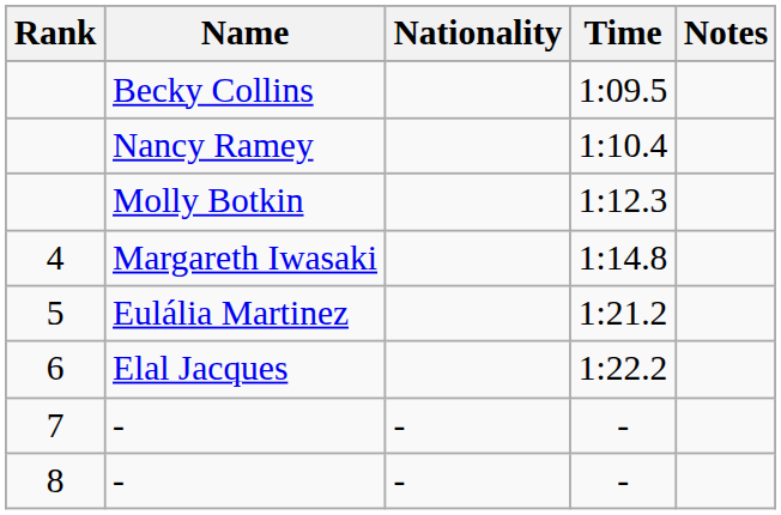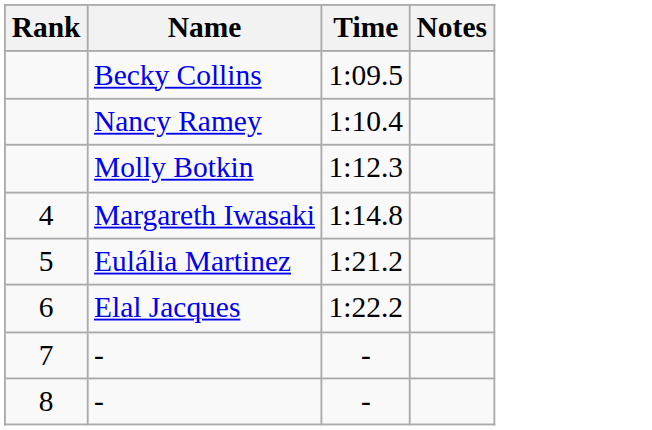 <table class="wikitable sortable" style="text-align:center">
 <tr>
 <th>Rank</th>
 <th>Name</th>
-<th>Nationality</th>
 <th>Time</th>
 <th>Notes</th>
 </tr>
 <tr>
 <td></td>
 <td align=left><a href='#'>Becky Collins</a></td>
-<td align=left></td>
 <td>1:09.5</td>
 <td></td>
 </tr>
 <tr>
 <td></td>
 <td align=left><a href='#'>Nancy Ramey</a></td>
-<td align=left></td>
 <td>1:10.4</td>
 <td></td>
 </tr>
 <tr>
 <td></td>
 <td align=left><a href='#'>Molly Botkin</a></td>
-<td align=left></td>
 <td>1:12.3</td>
 <td></td>
 </tr>
 <tr>
 <td>4</td>
 <td align=left><a href='#'>Margareth Iwasaki</a></td>
-<td align=left></td>
 <td>1:14.8</td>
 <td></td>
 </tr>
 <tr>
 <td>5</td>
 <td align=left><a href='#'>Eulália Martinez</a></td>
-<td align=left></td>
 <td>1:21.2</td>
 <td></td>
 </tr>
 <tr>
 <td>6</td>
 <td align=left><a href='#'>Elal Jacques</a></td>
-<td align=left></td>
 <td>1:22.2</td>
 <td></td>
 </tr>
 <tr>
 <td>7</td>
-<td align=left>-</td>
 <td align=left>-</td>
 <td>-</td>
 <td></td>
 </tr>
 <tr>
 <td>8</td>
 <td align=left>-</td>
-<td align=left>-</td>
 <td>-</td>
 <td></td>
 </tr>
 </table>
